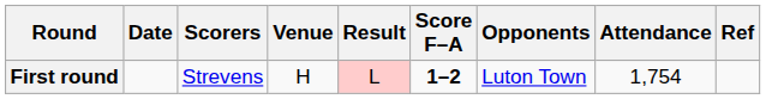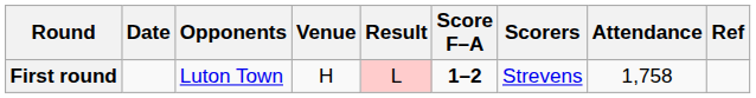 <table class="wikitable plainrowheaders" style="text-align:center">
 <tr>
 <th scope="col">Round</th>
 <th scope="col">Date</th>
-<th scope="col" class="unsortable">Scorers</th>
+<th scope="col">Opponents</th>
 <th scope="col">Venue</th>
 <th scope="col">Result</th>
 <th scope="col">Score<br>F–A</th>
-<th scope="col">Opponents</th>
+<th scope="col" class="unsortable">Scorers</th>
 <th scope="col">Attendance</th>
 <th scope="col" class="unsortable">Ref</th>
 </tr>
 <tr>
 <th scope="row">First round</th>
 <td align="left"></td>
-<td align="left"><a href='#'>Strevens</a></td>
+<td align="left"><a href='#'>Luton Town</a></td>
 <td>H</td>
 <td style="background-color:#FFCCCC">L</td>
 <td><strong>1–2</strong></td>
-<td align="left"><a href='#'>Luton Town</a></td>
-<td>1,754</td>
+<td align="left"><a href='#'>Strevens</a></td>
+<td>1,758</td>
 <td></td>
 </tr>
 </table>
